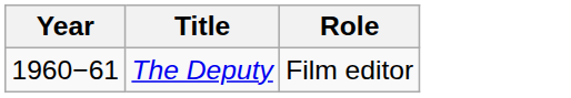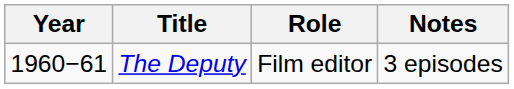 <table class="wikitable">
 <tr>
 <th>Year</th>
 <th>Title</th>
 <th>Role</th>
+<th>Notes</th>
 </tr>
 <tr>
 <td>1960−61</td>
 <td><em><a href='#'>The Deputy</a></em></td>
 <td>Film editor</td>
+<td>3 episodes</td>
 </tr>
 </table>
